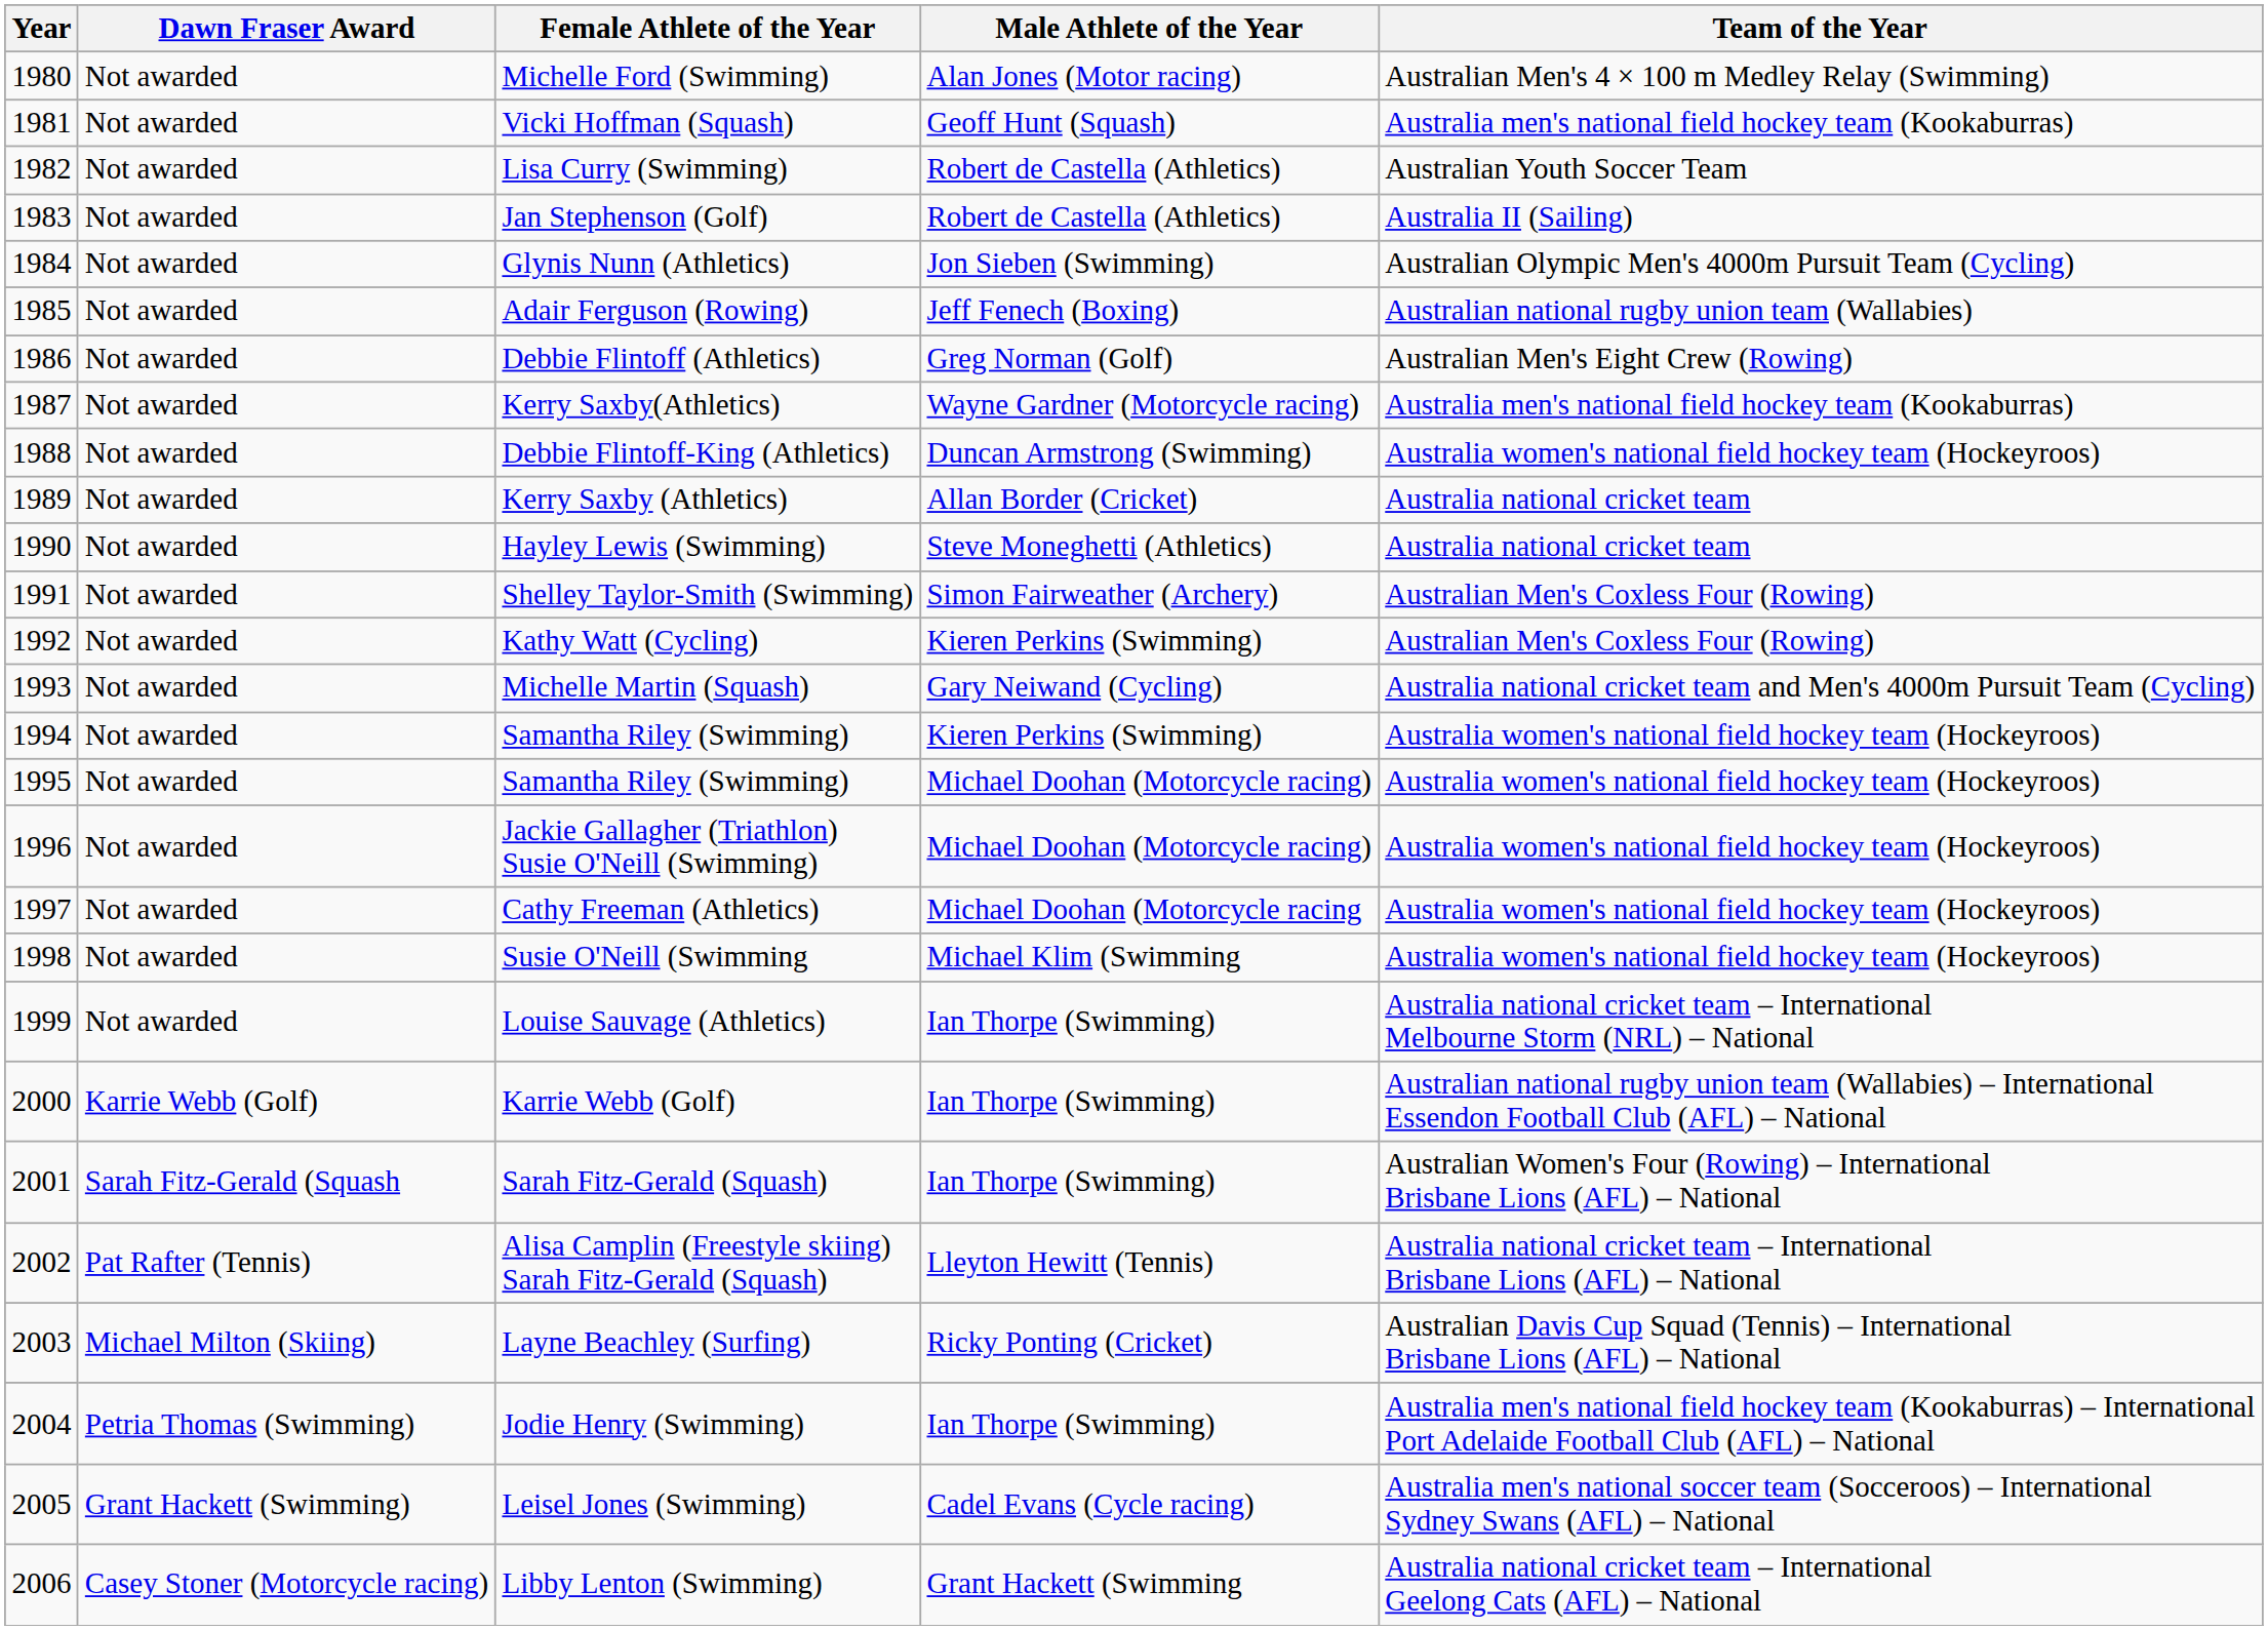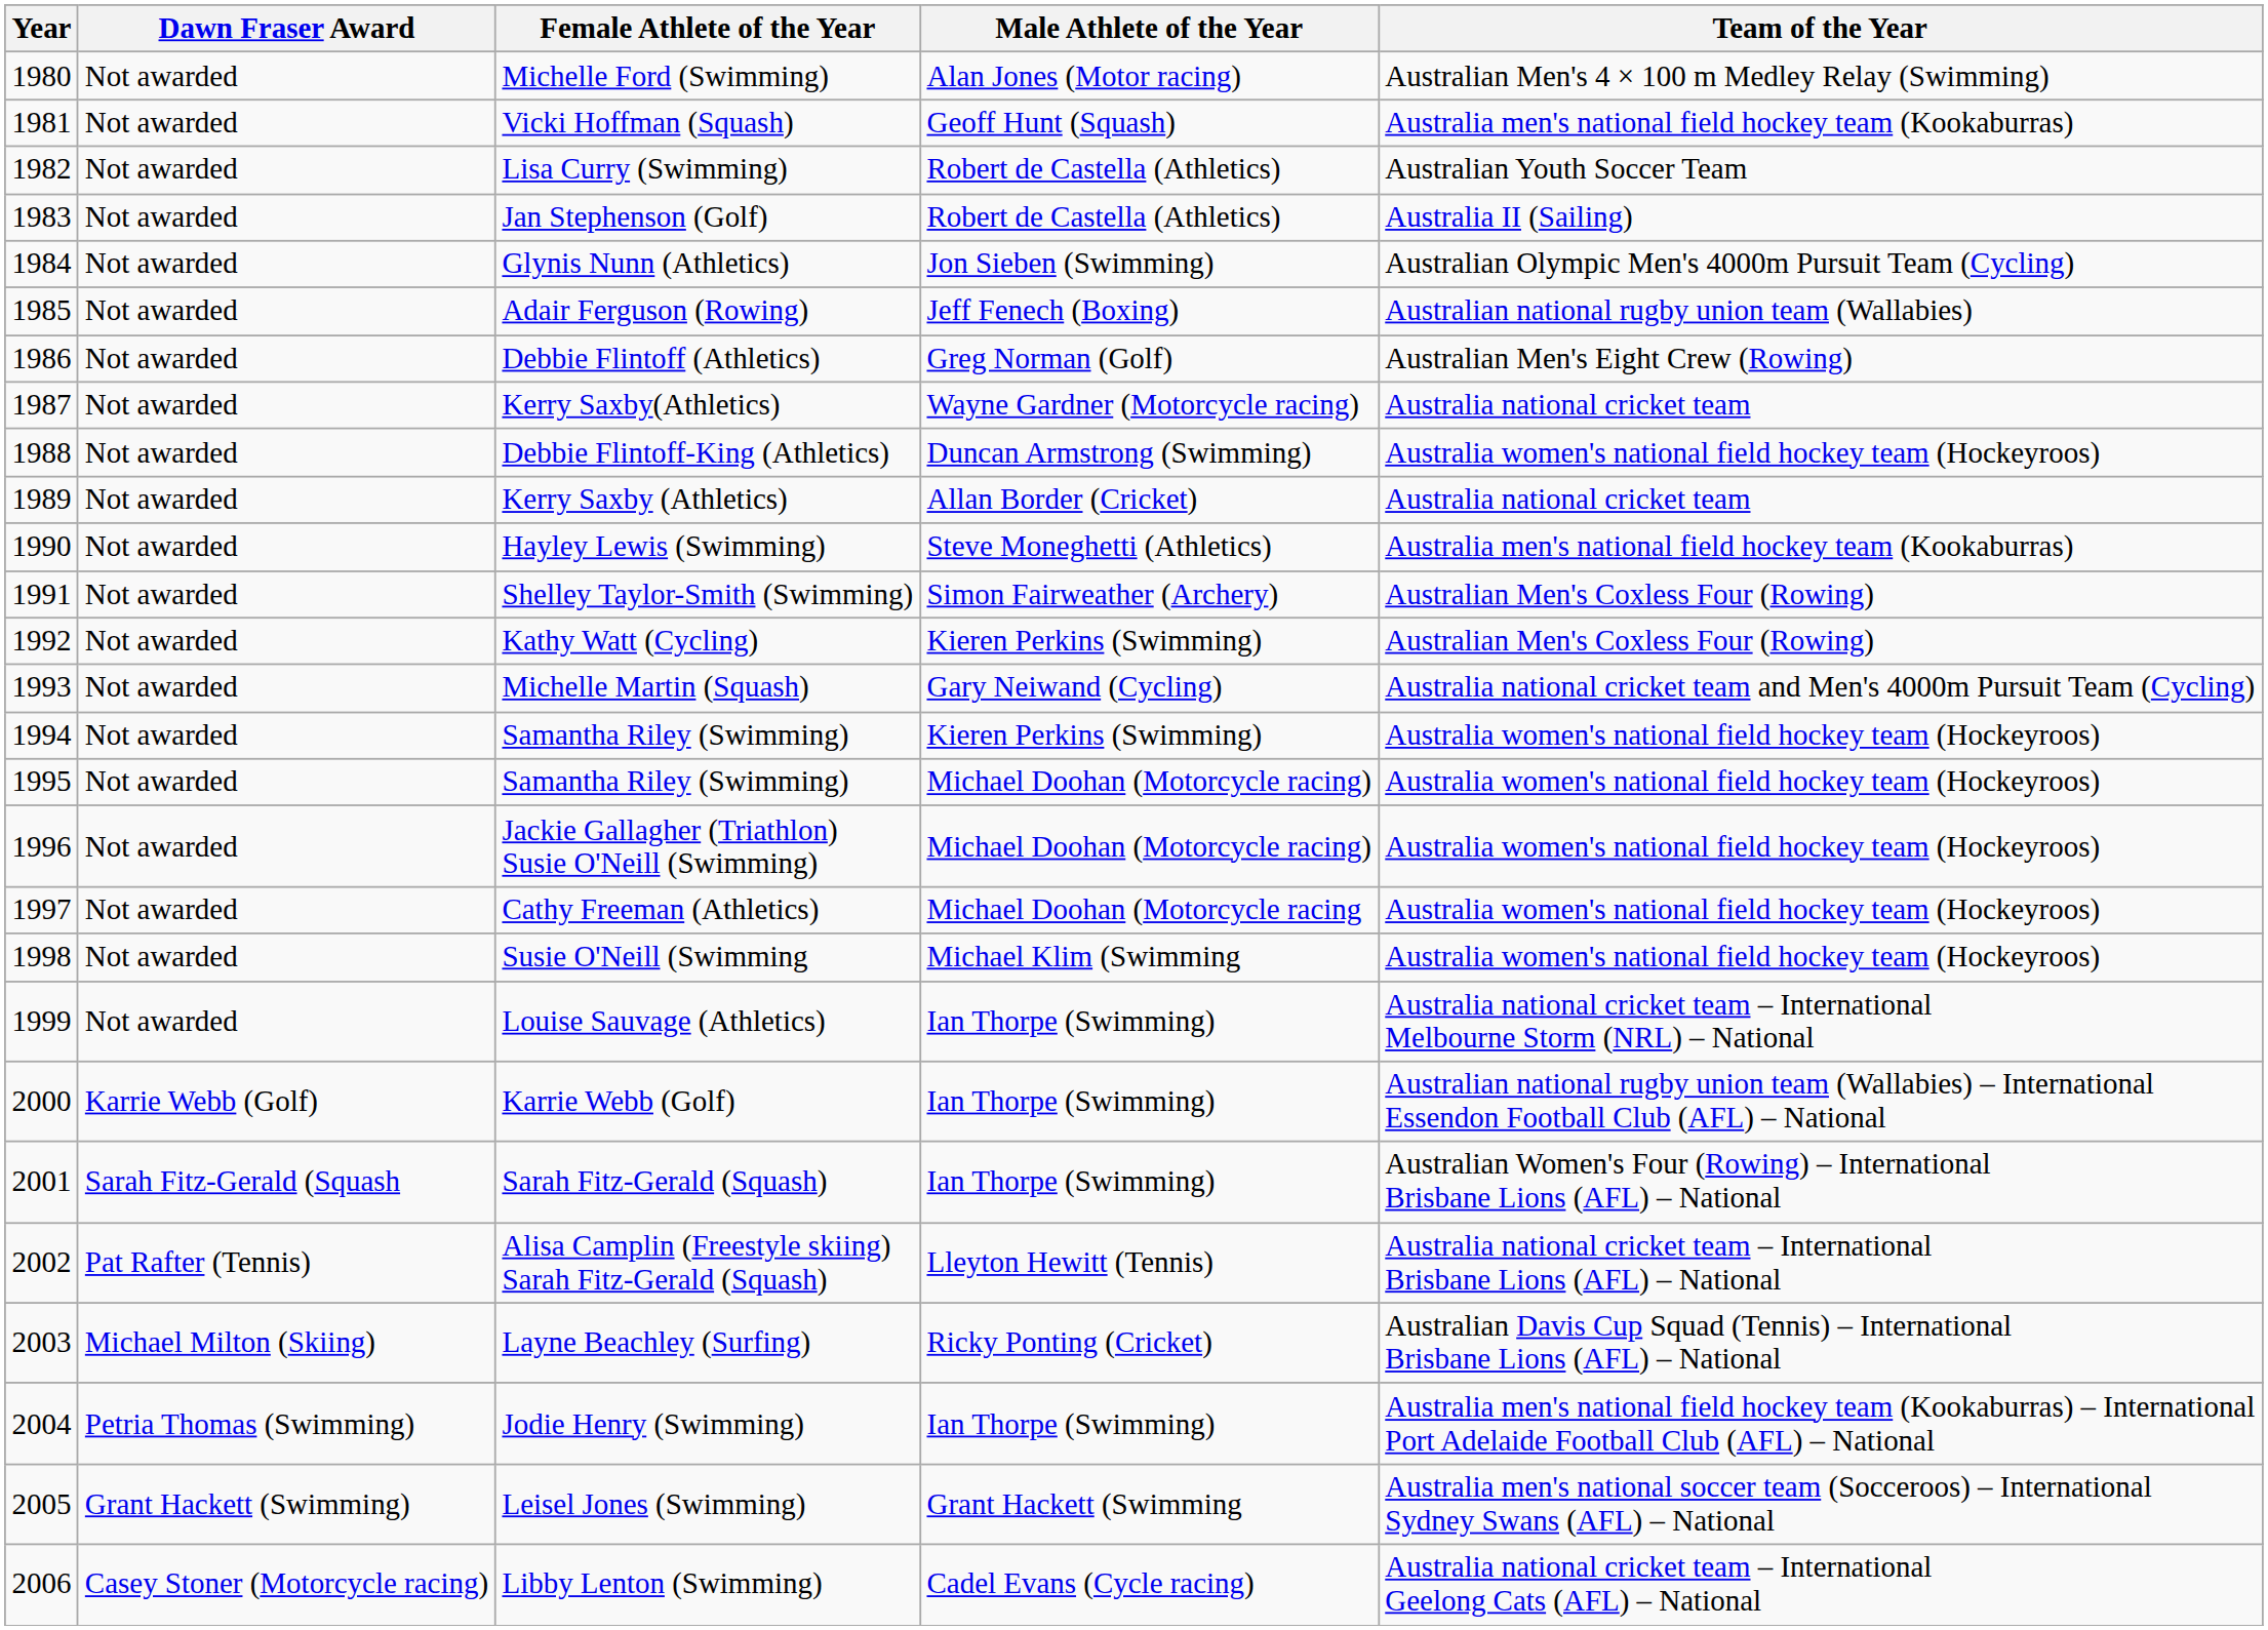 <table class="wikitable sortable">
 <tr>
 <th>Year</th>
 <th><a href='#'>Dawn Fraser</a> Award</th>
 <th>Female Athlete of the Year</th>
 <th>Male Athlete of the Year</th>
 <th>Team of the Year</th>
 </tr>
 <tr>
 <td>1980</td>
 <td>Not awarded</td>
 <td><a href='#'>Michelle Ford</a> (Swimming)</td>
 <td><a href='#'>Alan Jones</a> (<a href='#'>Motor racing</a>)</td>
 <td>Australian Men's 4 × 100 m Medley Relay (Swimming)</td>
 </tr>
 <tr>
 <td>1981</td>
 <td>Not awarded</td>
 <td><a href='#'>Vicki Hoffman</a> (<a href='#'>Squash</a>)</td>
 <td><a href='#'>Geoff Hunt</a> (<a href='#'>Squash</a>)</td>
 <td><a href='#'>Australia men's national field hockey team</a> (Kookaburras)</td>
 </tr>
 <tr>
 <td>1982</td>
 <td>Not awarded</td>
 <td><a href='#'>Lisa Curry</a> (Swimming)</td>
 <td><a href='#'>Robert de Castella</a> (Athletics)</td>
 <td>Australian Youth Soccer Team</td>
 </tr>
 <tr>
 <td>1983</td>
 <td>Not awarded</td>
 <td><a href='#'>Jan Stephenson</a> (Golf)</td>
 <td><a href='#'>Robert de Castella</a> (Athletics)</td>
 <td><a href='#'>Australia II</a> (<a href='#'>Sailing</a>)</td>
 </tr>
 <tr>
 <td>1984</td>
 <td>Not awarded</td>
 <td><a href='#'>Glynis Nunn</a> (Athletics)</td>
 <td><a href='#'>Jon Sieben</a> (Swimming)</td>
 <td>Australian Olympic Men's 4000m Pursuit Team (<a href='#'>Cycling</a>)</td>
 </tr>
 <tr>
 <td>1985</td>
 <td>Not awarded</td>
 <td><a href='#'>Adair Ferguson</a> (<a href='#'>Rowing</a>)</td>
 <td><a href='#'>Jeff Fenech</a> (<a href='#'>Boxing</a>)</td>
 <td><a href='#'>Australian national rugby union team</a> (Wallabies)</td>
 </tr>
 <tr>
 <td>1986</td>
 <td>Not awarded</td>
 <td><a href='#'>Debbie Flintoff</a> (Athletics)</td>
 <td><a href='#'>Greg Norman</a> (Golf)</td>
 <td>Australian Men's Eight Crew (<a href='#'>Rowing</a>)</td>
 </tr>
 <tr>
 <td>1987</td>
 <td>Not awarded</td>
 <td><a href='#'>Kerry Saxby</a>(Athletics)</td>
 <td><a href='#'>Wayne Gardner</a> (<a href='#'>Motorcycle racing</a>)</td>
-<td><a href='#'>Australia men's national field hockey team</a> (Kookaburras)</td>
+<td><a href='#'>Australia national cricket team</a></td>
 </tr>
 <tr>
 <td>1988</td>
 <td>Not awarded</td>
 <td><a href='#'>Debbie Flintoff-King</a> (Athletics)</td>
 <td><a href='#'>Duncan Armstrong</a> (Swimming)</td>
 <td><a href='#'>Australia women's national field hockey team</a> (Hockeyroos)</td>
 </tr>
 <tr>
 <td>1989</td>
 <td>Not awarded</td>
 <td><a href='#'>Kerry Saxby</a> (Athletics)</td>
 <td><a href='#'>Allan Border</a> (<a href='#'>Cricket</a>)</td>
 <td><a href='#'>Australia national cricket team</a></td>
 </tr>
 <tr>
 <td>1990</td>
 <td>Not awarded</td>
 <td><a href='#'>Hayley Lewis</a> (Swimming)</td>
 <td><a href='#'>Steve Moneghetti</a> (Athletics)</td>
-<td><a href='#'>Australia national cricket team</a></td>
+<td><a href='#'>Australia men's national field hockey team</a> (Kookaburras)</td>
 </tr>
 <tr>
 <td>1991</td>
 <td>Not awarded</td>
 <td><a href='#'>Shelley Taylor-Smith</a> (Swimming)</td>
 <td><a href='#'>Simon Fairweather</a> (<a href='#'>Archery</a>)</td>
 <td><a href='#'>Australian Men's Coxless Four</a> (<a href='#'>Rowing</a>)</td>
 </tr>
 <tr>
 <td>1992</td>
 <td>Not awarded</td>
 <td><a href='#'>Kathy Watt</a> (<a href='#'>Cycling</a>)</td>
 <td><a href='#'>Kieren Perkins</a> (Swimming)</td>
 <td><a href='#'>Australian Men's Coxless Four</a> (<a href='#'>Rowing</a>)</td>
 </tr>
 <tr>
 <td>1993</td>
 <td>Not awarded</td>
 <td><a href='#'>Michelle Martin</a> (<a href='#'>Squash</a>)</td>
 <td><a href='#'>Gary Neiwand</a> (<a href='#'>Cycling</a>)</td>
 <td><a href='#'>Australia national cricket team</a> and Men's 4000m Pursuit Team (<a href='#'>Cycling</a>)</td>
 </tr>
 <tr>
 <td>1994</td>
 <td>Not awarded</td>
 <td><a href='#'>Samantha Riley</a> (Swimming)</td>
 <td><a href='#'>Kieren Perkins</a> (Swimming)</td>
 <td><a href='#'>Australia women's national field hockey team</a> (Hockeyroos)</td>
 </tr>
 <tr>
 <td>1995</td>
 <td>Not awarded</td>
 <td><a href='#'>Samantha Riley</a> (Swimming)</td>
 <td><a href='#'>Michael Doohan</a> (<a href='#'>Motorcycle racing</a>)</td>
 <td><a href='#'>Australia women's national field hockey team</a> (Hockeyroos)</td>
 </tr>
 <tr>
 <td>1996</td>
 <td>Not awarded</td>
 <td><a href='#'>Jackie Gallagher</a> (<a href='#'>Triathlon</a>) <br> <a href='#'>Susie O'Neill</a> (Swimming)</td>
 <td><a href='#'>Michael Doohan</a> (<a href='#'>Motorcycle racing</a>)</td>
 <td><a href='#'>Australia women's national field hockey team</a> (Hockeyroos)</td>
 </tr>
 <tr>
 <td>1997</td>
 <td>Not awarded</td>
 <td><a href='#'>Cathy Freeman</a> (Athletics)</td>
 <td><a href='#'>Michael Doohan</a> (<a href='#'>Motorcycle racing</a></td>
 <td><a href='#'>Australia women's national field hockey team</a> (Hockeyroos)</td>
 </tr>
 <tr>
 <td>1998</td>
 <td>Not awarded</td>
 <td><a href='#'>Susie O'Neill</a> (Swimming</td>
 <td><a href='#'>Michael Klim</a> (Swimming</td>
 <td><a href='#'>Australia women's national field hockey team</a> (Hockeyroos)</td>
 </tr>
 <tr>
 <td>1999</td>
 <td>Not awarded</td>
 <td><a href='#'>Louise Sauvage</a> (Athletics)</td>
 <td><a href='#'>Ian Thorpe</a> (Swimming)</td>
 <td><a href='#'>Australia national cricket team</a> – International <br> <a href='#'>Melbourne Storm</a> (<a href='#'>NRL</a>) – National</td>
 </tr>
 <tr>
 <td>2000</td>
 <td><a href='#'>Karrie Webb</a> (Golf)</td>
 <td><a href='#'>Karrie Webb</a> (Golf)</td>
 <td><a href='#'>Ian Thorpe</a> (Swimming)</td>
 <td><a href='#'>Australian national rugby union team</a> (Wallabies) – International <br> <a href='#'>Essendon Football Club</a> (<a href='#'>AFL</a>) – National</td>
 </tr>
 <tr>
 <td>2001</td>
 <td><a href='#'>Sarah Fitz-Gerald</a> (<a href='#'>Squash</a></td>
 <td><a href='#'>Sarah Fitz-Gerald</a> (<a href='#'>Squash</a>)</td>
 <td><a href='#'>Ian Thorpe</a> (Swimming)</td>
 <td>Australian Women's Four (<a href='#'>Rowing</a>) – International <br> <a href='#'>Brisbane Lions</a> (<a href='#'>AFL</a>)  – National</td>
 </tr>
 <tr>
 <td>2002</td>
 <td><a href='#'>Pat Rafter</a> (Tennis)</td>
 <td><a href='#'>Alisa Camplin</a> (<a href='#'>Freestyle skiing</a>) <br> <a href='#'>Sarah Fitz-Gerald</a> (<a href='#'>Squash</a>)</td>
 <td><a href='#'>Lleyton Hewitt</a> (Tennis)</td>
 <td><a href='#'>Australia national cricket team</a> – International <br> <a href='#'>Brisbane Lions</a> (<a href='#'>AFL</a>) – National</td>
 </tr>
 <tr>
 <td>2003</td>
 <td><a href='#'>Michael Milton</a> (<a href='#'>Skiing</a>)</td>
 <td><a href='#'>Layne Beachley</a> (<a href='#'>Surfing</a>)</td>
 <td><a href='#'>Ricky Ponting</a> (<a href='#'>Cricket</a>)</td>
 <td>Australian <a href='#'>Davis Cup</a> Squad (Tennis) – International <br> <a href='#'>Brisbane Lions</a> (<a href='#'>AFL</a>) – National</td>
 </tr>
 <tr>
 <td>2004</td>
 <td><a href='#'>Petria Thomas</a> (Swimming)</td>
 <td><a href='#'>Jodie Henry</a> (Swimming)</td>
 <td><a href='#'>Ian Thorpe</a> (Swimming)</td>
 <td><a href='#'>Australia men's national field hockey team</a> (Kookaburras) – International <br> <a href='#'>Port Adelaide Football Club</a> (<a href='#'>AFL</a>) – National</td>
 </tr>
 <tr>
 <td>2005</td>
 <td><a href='#'>Grant Hackett</a> (Swimming)</td>
 <td><a href='#'>Leisel Jones</a> (Swimming)</td>
-<td><a href='#'>Cadel Evans</a> (<a href='#'>Cycle racing</a>)</td>
+<td><a href='#'>Grant Hackett</a> (Swimming</td>
 <td><a href='#'>Australia men's national soccer team</a> (Socceroos) – International <br> <a href='#'>Sydney Swans</a> (<a href='#'>AFL</a>)  – National</td>
 </tr>
 <tr>
 <td>2006</td>
 <td><a href='#'>Casey Stoner</a> (<a href='#'>Motorcycle racing</a>)</td>
 <td><a href='#'>Libby Lenton</a> (Swimming)</td>
-<td><a href='#'>Grant Hackett</a> (Swimming</td>
+<td><a href='#'>Cadel Evans</a> (<a href='#'>Cycle racing</a>)</td>
 <td><a href='#'>Australia national cricket team</a> – International <br> <a href='#'>Geelong Cats</a> (<a href='#'>AFL</a>) – National</td>
 </tr>
 <tr>
 </tr>
 </table>
